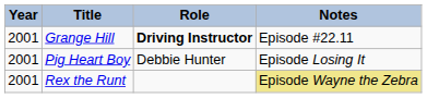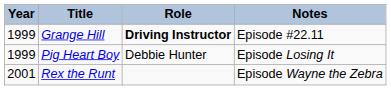 <table class="wikitable">
 <tr style="text-align:center;">
 <th style="background:#B0C4DE;">Year</th>
 <th style="background:#B0C4DE;">Title</th>
 <th style="background:#B0C4DE;">Role</th>
 <th style="background:#B0C4DE;">Notes</th>
 </tr>
 <tr>
-<td>2001</td>
+<td>1999</td>
 <td><em><a href='#'>Grange Hill</a></em></td>
 <td><strong>Driving Instructor</strong></td>
 <td>Episode #22.11</td>
 </tr>
 <tr>
-<td>2001</td>
+<td>1999</td>
 <td><em><a href='#'>Pig Heart Boy</a></em></td>
 <td>Debbie Hunter</td>
 <td>Episode <em>Losing It</em></td>
 </tr>
 <tr>
 <td>2001</td>
 <td><em><a href='#'>Rex the Runt</a></em></td>
 <td></td>
-<td style="background: khaki;">Episode <em>Wayne the Zebra</em></td>
+<td>Episode <em>Wayne the Zebra</em></td>
 </tr>
 </table>
